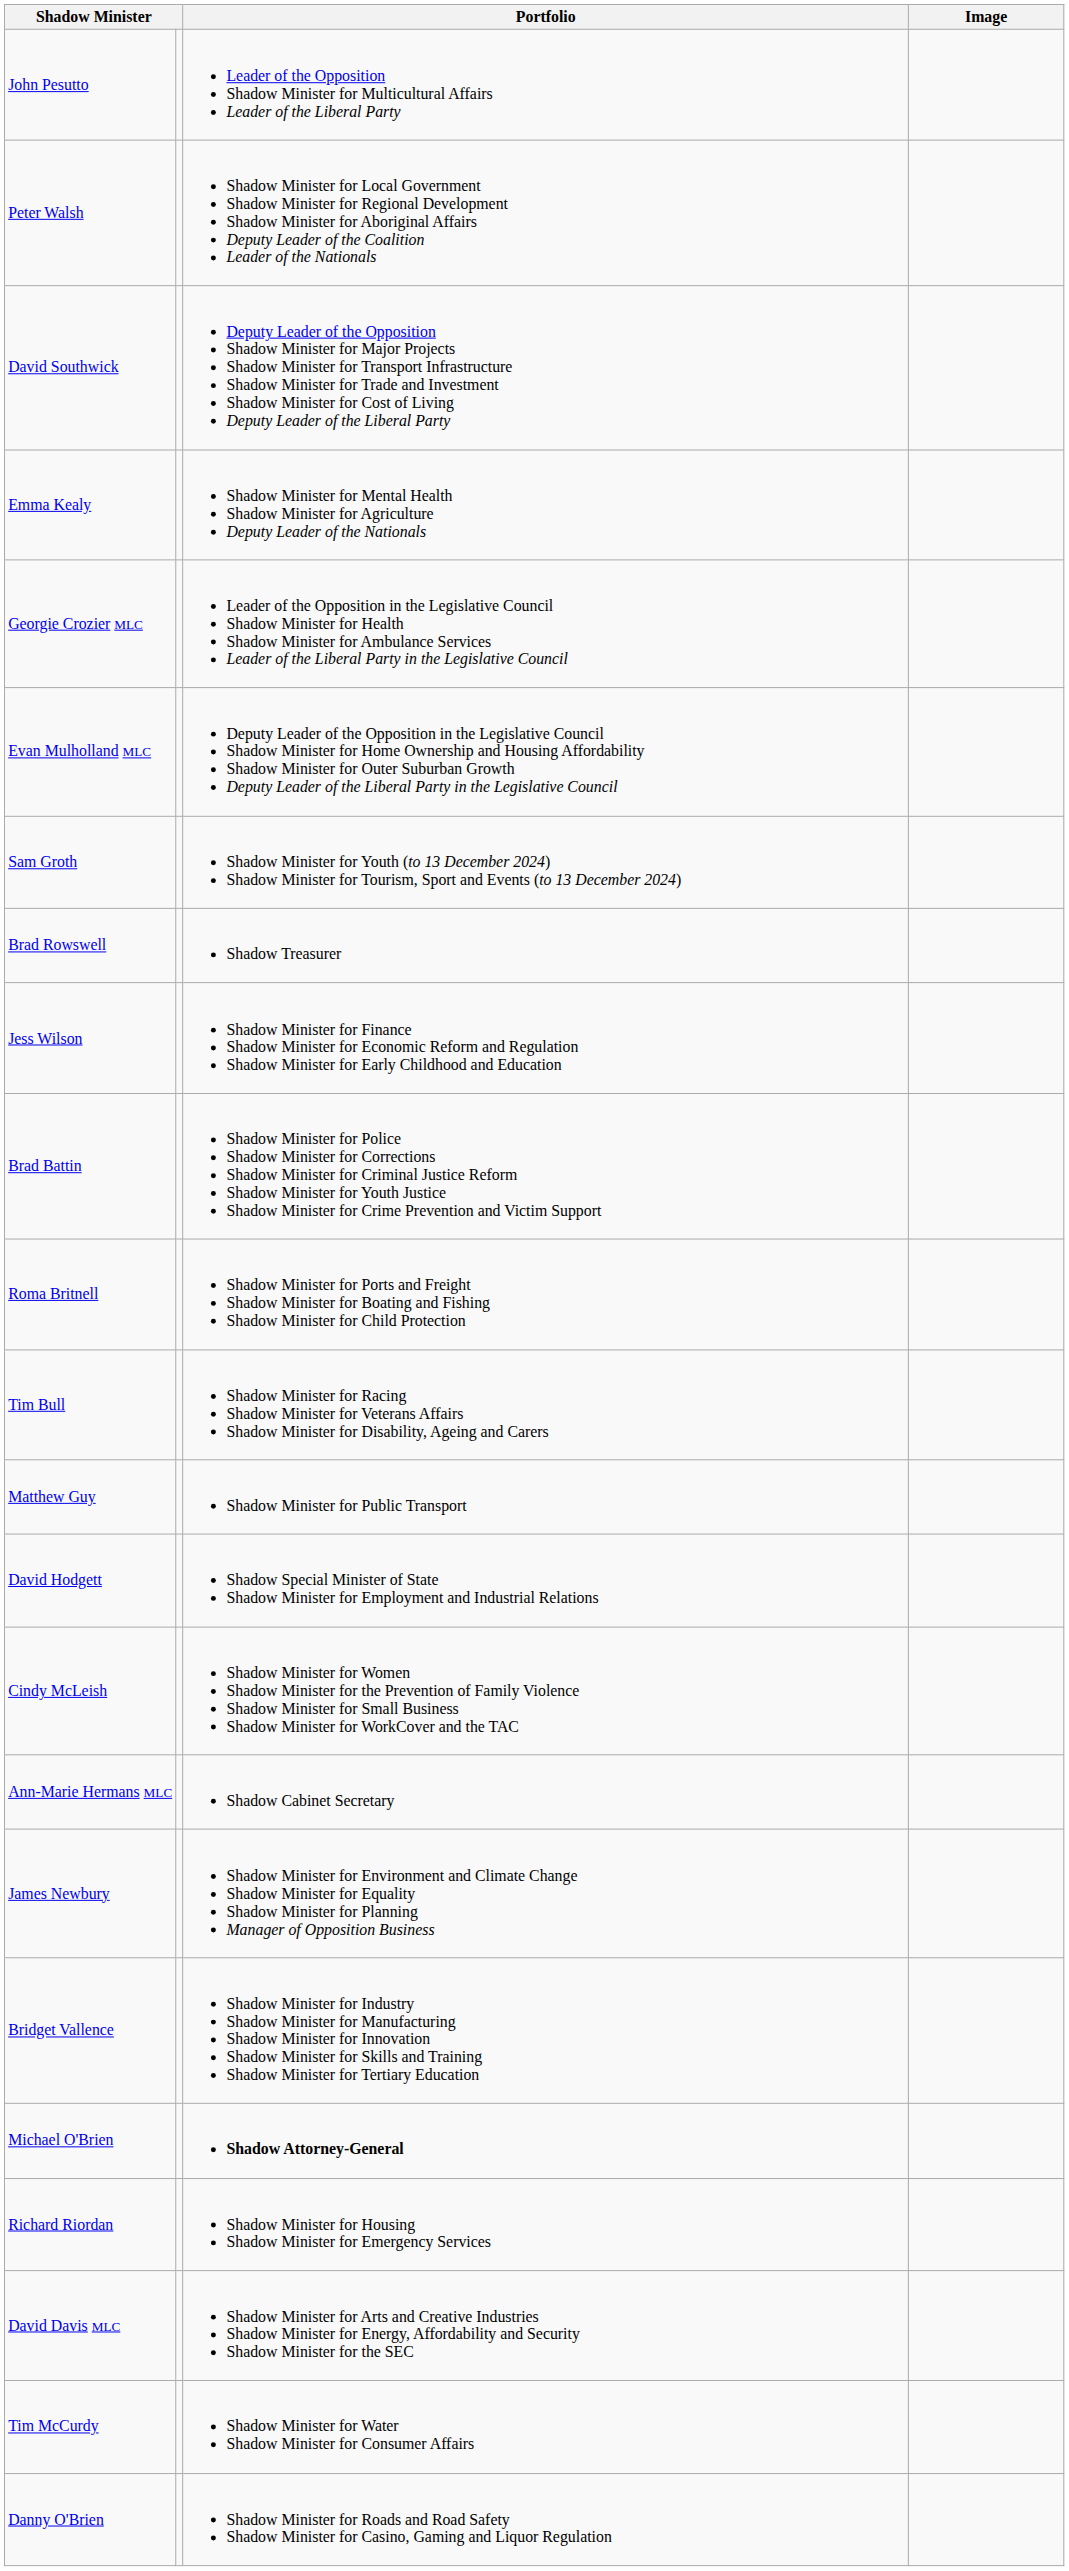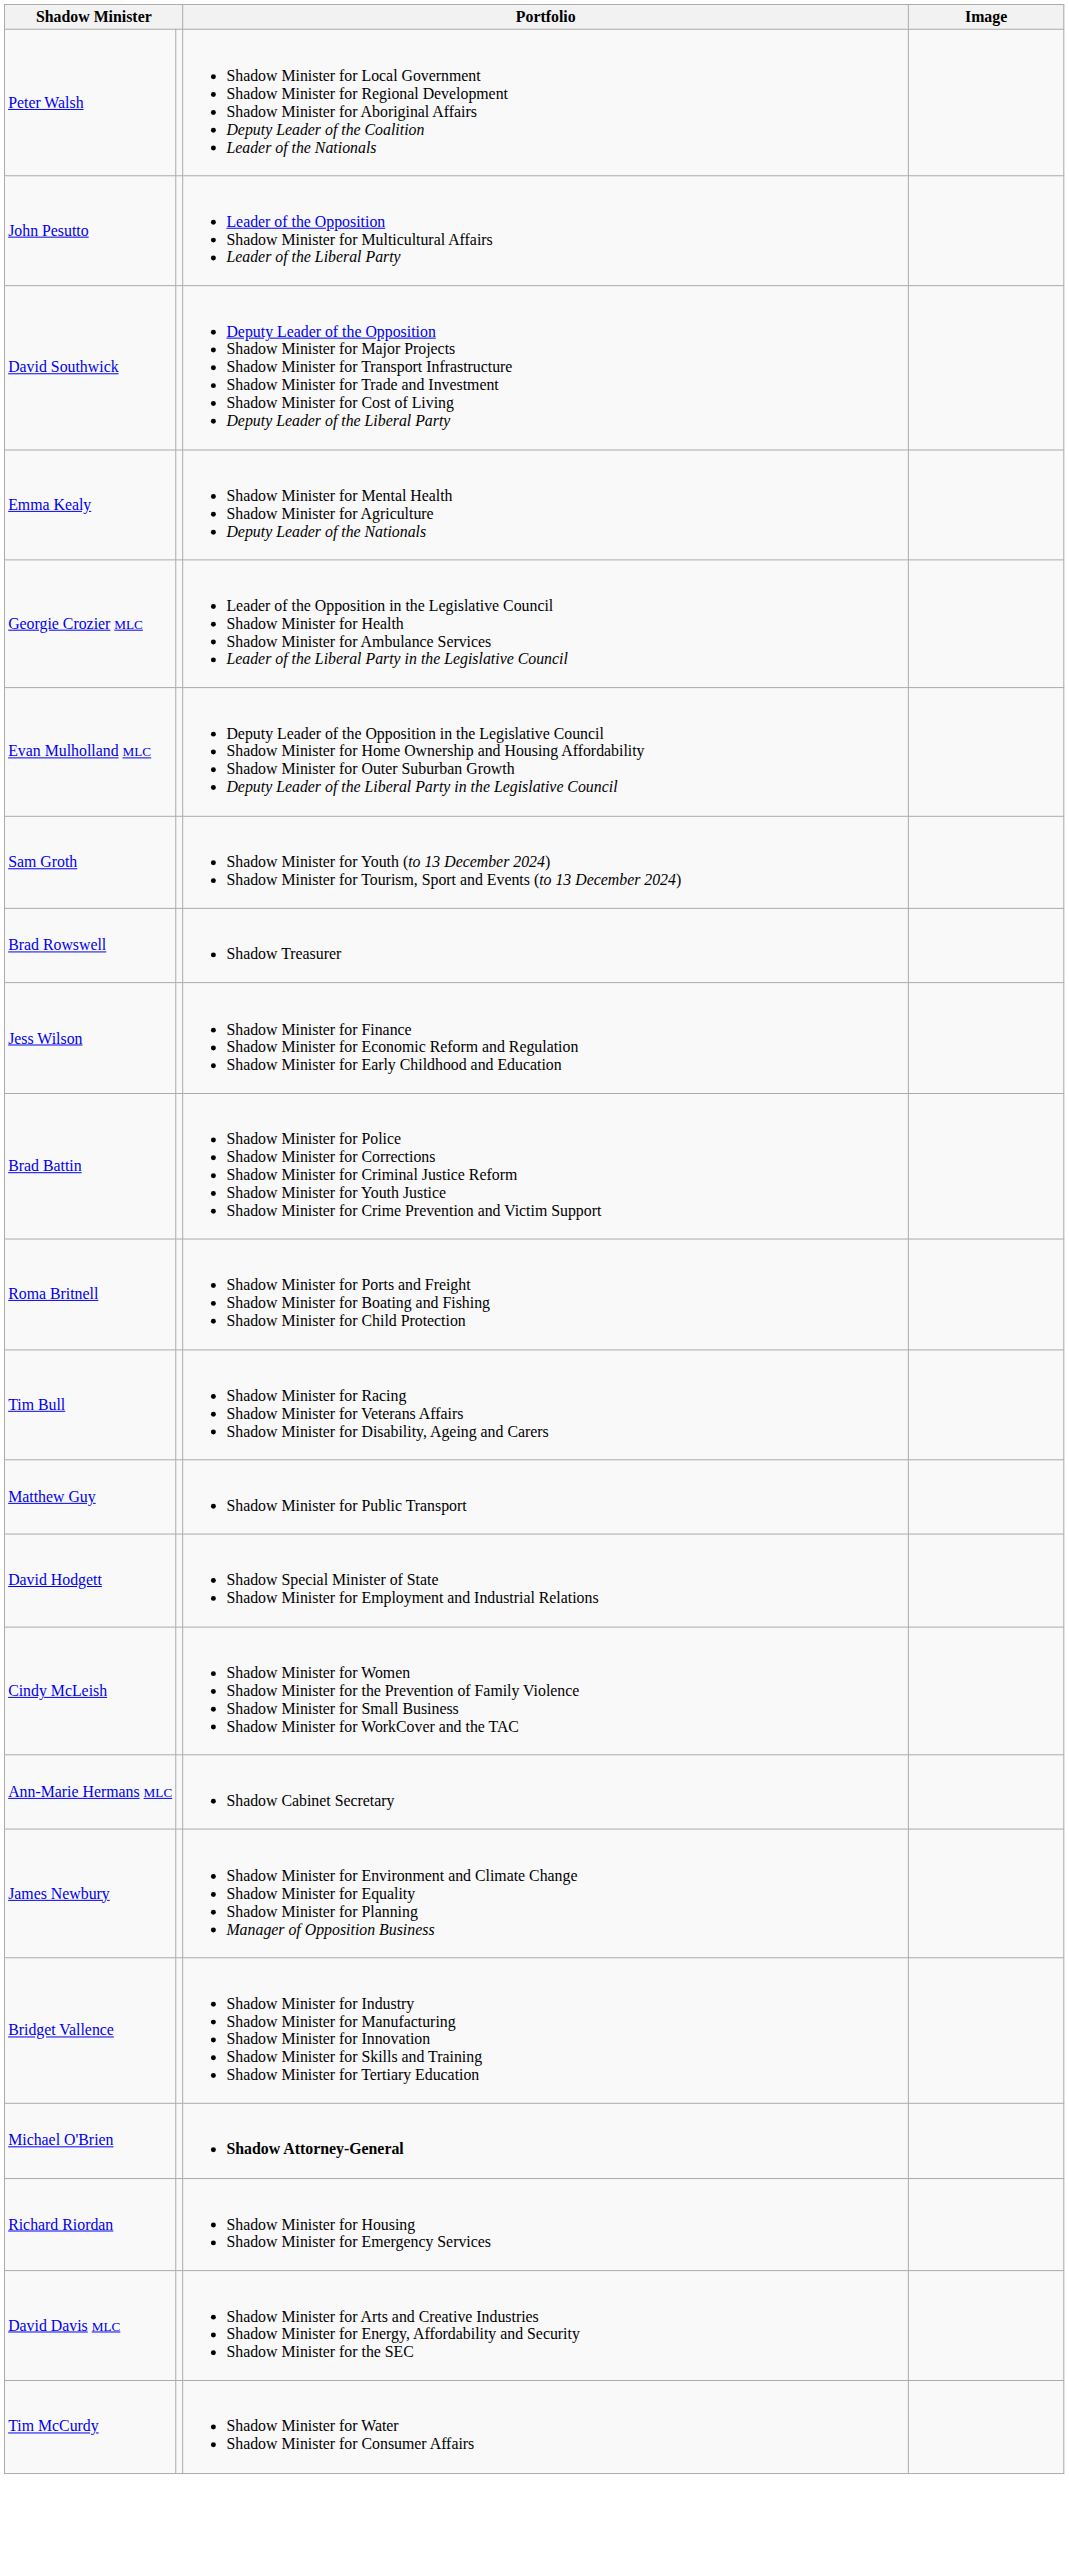 <table class="wikitable">
 <tr>
 <th colspan="2" width="80">Shadow Minister</th>
 <th width="725">Portfolio</th>
 <th width="150">Image</th>
 </tr>
 <tr>
+<td><a href='#'>Peter Walsh</a> </td>
+<td></td>
+<td><br><ul><li>Shadow Minister for Local Government</li><li>Shadow Minister for Regional Development</li><li>Shadow Minister for Aboriginal Affairs</li><li><em>Deputy Leader of the Coalition</em></li><li><em>Leader of the Nationals</em></li></ul></td>
+<td></td>
+</tr>
+<tr>
 <td><a href='#'>John Pesutto</a> </td>
 <td></td>
 <td><br><ul><li><a href='#'>Leader of the Opposition</a></li><li>Shadow Minister for Multicultural Affairs</li><li><em>Leader of the Liberal Party</em></li></ul></td>
-<td></td>
-</tr>
-<tr>
-<td><a href='#'>Peter Walsh</a> </td>
-<td></td>
-<td><br><ul><li>Shadow Minister for Local Government</li><li>Shadow Minister for Regional Development</li><li>Shadow Minister for Aboriginal Affairs</li><li><em>Deputy Leader of the Coalition</em></li><li><em>Leader of the Nationals</em></li></ul></td>
 <td></td>
 </tr>
 <tr>
 <td><a href='#'>David Southwick</a> </td>
 <td></td>
 <td><br><ul><li><a href='#'>Deputy Leader of the Opposition</a></li><li>Shadow Minister for Major Projects</li><li>Shadow Minister for Transport Infrastructure</li><li>Shadow Minister for Trade and Investment</li><li>Shadow Minister for Cost of Living</li><li><em>Deputy Leader of the Liberal Party</em></li></ul></td>
 <td></td>
 </tr>
 <tr>
 <td><a href='#'>Emma Kealy</a> </td>
 <td></td>
 <td><br><ul><li>Shadow Minister for Mental Health</li><li>Shadow Minister for Agriculture</li><li><em>Deputy Leader of the Nationals</em></li></ul></td>
 <td></td>
 </tr>
 <tr>
 <td><a href='#'>Georgie Crozier</a> <a href='#'><small>MLC</small></a></td>
 <td></td>
 <td><br><ul><li>Leader of the Opposition in the Legislative Council</li><li>Shadow Minister for Health</li><li>Shadow Minister for Ambulance Services</li><li><em>Leader of the Liberal Party in the Legislative Council</em></li></ul></td>
 <td></td>
 </tr>
 <tr>
 <td><a href='#'>Evan Mulholland</a> <a href='#'><small>MLC</small></a></td>
 <td></td>
 <td><br><ul><li>Deputy Leader of the Opposition in the Legislative Council</li><li>Shadow Minister for Home Ownership and Housing Affordability</li><li>Shadow Minister for Outer Suburban Growth</li><li><em>Deputy Leader of the Liberal Party in the Legislative Council</em></li></ul></td>
 <td></td>
 </tr>
 <tr>
 <td><a href='#'>Sam Groth</a> </td>
 <td></td>
 <td><br><ul><li>Shadow Minister for Youth  (<em>to 13 December 2024</em>)</li><li>Shadow Minister for Tourism, Sport and Events  (<em>to 13 December 2024</em>)</li></ul></td>
 <td></td>
 </tr>
 <tr>
 <td><a href='#'>Brad Rowswell</a> </td>
 <td></td>
 <td><br><ul><li>Shadow Treasurer</li></ul></td>
 <td></td>
 </tr>
 <tr>
 <td><a href='#'>Jess Wilson</a> </td>
 <td></td>
 <td><br><ul><li>Shadow Minister for Finance</li><li>Shadow Minister for Economic Reform and Regulation</li><li>Shadow Minister for Early Childhood and Education</li></ul></td>
 <td></td>
 </tr>
 <tr>
 <td><a href='#'>Brad Battin</a> </td>
 <td></td>
 <td><br><ul><li>Shadow Minister for Police</li><li>Shadow Minister for Corrections</li><li>Shadow Minister for Criminal Justice Reform</li><li>Shadow Minister for Youth Justice</li><li>Shadow Minister for Crime Prevention and Victim Support</li></ul></td>
 <td></td>
 </tr>
 <tr>
 <td><a href='#'>Roma Britnell</a> </td>
 <td></td>
 <td><br><ul><li>Shadow Minister for Ports and Freight</li><li>Shadow Minister for Boating and Fishing</li><li>Shadow Minister for Child Protection</li></ul></td>
 <td></td>
 </tr>
 <tr>
 <td><a href='#'>Tim Bull</a> </td>
 <td></td>
 <td><br><ul><li>Shadow Minister for Racing</li><li>Shadow Minister for Veterans Affairs</li><li>Shadow Minister for Disability, Ageing and Carers</li></ul></td>
 <td></td>
 </tr>
 <tr>
 <td><a href='#'>Matthew Guy</a> </td>
 <td></td>
 <td><br><ul><li>Shadow Minister for Public Transport</li></ul></td>
 <td></td>
 </tr>
 <tr>
 <td><a href='#'>David Hodgett</a> </td>
 <td></td>
 <td><br><ul><li>Shadow Special Minister of State</li><li>Shadow Minister for Employment and Industrial Relations</li></ul></td>
 <td></td>
 </tr>
 <tr>
 <td><a href='#'>Cindy McLeish</a> </td>
 <td></td>
 <td><br><ul><li>Shadow Minister for Women</li><li>Shadow Minister for the Prevention of Family Violence</li><li>Shadow Minister for Small Business</li><li>Shadow Minister for WorkCover and the TAC</li></ul></td>
 <td></td>
 </tr>
 <tr>
 <td><a href='#'>Ann-Marie Hermans</a> <a href='#'><small>MLC</small></a></td>
 <td></td>
 <td><br><ul><li>Shadow Cabinet Secretary</li></ul></td>
 <td></td>
 </tr>
 <tr>
 <td><a href='#'>James Newbury</a> </td>
 <td></td>
 <td><br><ul><li>Shadow Minister for Environment and Climate Change</li><li>Shadow Minister for Equality</li><li>Shadow Minister for Planning</li><li><em>Manager of Opposition Business</em></li></ul></td>
 <td></td>
 </tr>
 <tr>
 <td><a href='#'>Bridget Vallence</a> </td>
 <td></td>
 <td><br><ul><li>Shadow Minister for Industry</li><li>Shadow Minister for Manufacturing</li><li>Shadow Minister for Innovation</li><li>Shadow Minister for Skills and Training</li><li>Shadow Minister for Tertiary Education</li></ul></td>
 <td></td>
 </tr>
 <tr>
 <td><a href='#'>Michael O'Brien</a> </td>
 <td></td>
 <td><strong><br><ul><li>Shadow Attorney-General</li></ul></strong></td>
 <td></td>
 </tr>
 <tr>
 <td><a href='#'>Richard Riordan</a> </td>
 <td></td>
 <td><br><ul><li>Shadow Minister for Housing</li><li>Shadow Minister for Emergency Services</li></ul></td>
 <td></td>
 </tr>
 <tr>
 <td><a href='#'>David Davis</a> <a href='#'><small>MLC</small></a></td>
 <td></td>
 <td><br><ul><li>Shadow Minister for Arts and Creative Industries</li><li>Shadow Minister for Energy, Affordability and Security</li><li>Shadow Minister for the SEC</li></ul></td>
 <td></td>
 </tr>
 <tr>
 <td><a href='#'>Tim McCurdy</a> </td>
 <td></td>
 <td><br><ul><li>Shadow Minister for Water</li><li>Shadow Minister for Consumer Affairs</li></ul></td>
 <td></td>
 </tr>
-<tr>
-<td><a href='#'>Danny O'Brien</a> </td>
-<td></td>
-<td><br><ul><li>Shadow Minister for Roads and Road Safety</li><li>Shadow Minister for Casino, Gaming and Liquor Regulation</li></ul></td>
-<td></td>
-</tr>
 </table>
